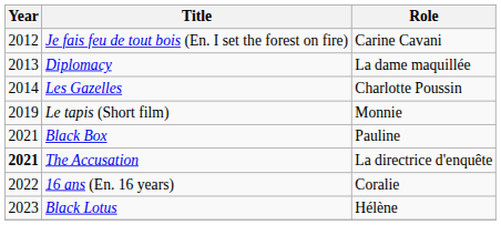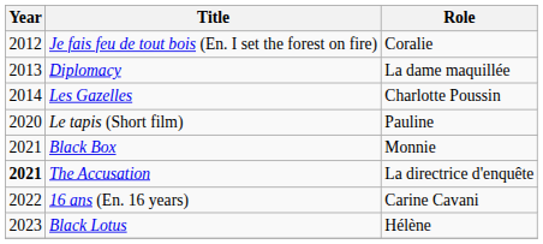 <table class="wikitable unsortable">
 <tr>
 <th>Year</th>
 <th>Title</th>
 <th>Role</th>
 </tr>
 <tr>
 <td>2012</td>
 <td><em><a href='#'>Je fais feu de tout bois</a></em> (En. I set the forest on fire)</td>
-<td>Carine Cavani</td>
+<td>Coralie</td>
 </tr>
 <tr>
 <td>2013</td>
 <td><em><a href='#'>Diplomacy</a></em></td>
 <td>La dame maquillée</td>
 </tr>
 <tr>
 <td>2014</td>
 <td><em><a href='#'>Les Gazelles</a></em></td>
 <td>Charlotte Poussin</td>
 </tr>
 <tr>
-<td>2019</td>
+<td>2020</td>
 <td><em>Le tapis</em> (Short film)</td>
-<td>Monnie</td>
+<td>Pauline </td>
 </tr>
 <tr>
 <td>2021</td>
 <td><em><a href='#'>Black Box</a></em></td>
-<td>Pauline </td>
+<td>Monnie</td>
 </tr>
 <tr>
 <td><strong>2021</strong></td>
 <td><em><a href='#'>The Accusation</a></em></td>
 <td>La directrice d'enquête </td>
 </tr>
 <tr>
 <td>2022</td>
 <td><em><a href='#'>16 ans</a></em> (En. 16 years)</td>
-<td>Coralie</td>
+<td>Carine Cavani</td>
 </tr>
 <tr>
 <td>2023</td>
 <td><em><a href='#'>Black Lotus</a></em></td>
 <td>Hélène</td>
 </tr>
 <tr>
 </tr>
 </table>
